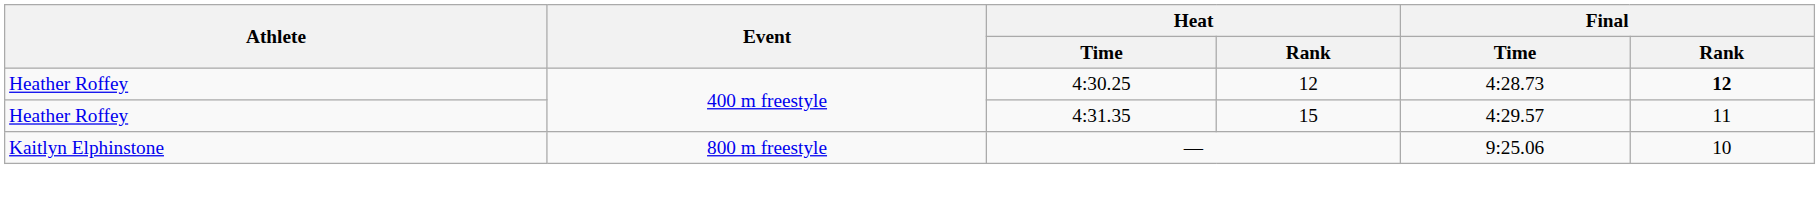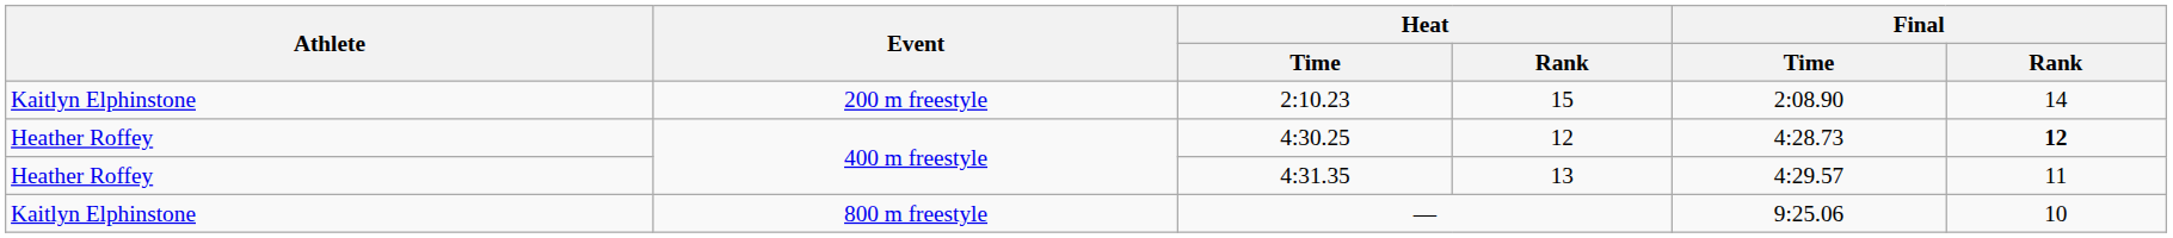 <table class=wikitable style="font-size:95%" width="90%">
 <tr>
 <th rowspan="2">Athlete</th>
 <th rowspan="2">Event</th>
 <th colspan="2">Heat</th>
 <th colspan="2">Final</th>
 </tr>
 <tr>
 <th>Time</th>
 <th>Rank</th>
 <th>Time</th>
 <th>Rank</th>
 </tr>
 <tr>
+<td width=30%><a href='#'>Kaitlyn Elphinstone</a></td>
+<td align=center><a href='#'>200 m freestyle</a></td>
+<td align=center>2:10.23</td>
+<td align=center>15</td>
+<td align=center>2:08.90</td>
+<td align=center>14</td>
+</tr>
+<tr>
 <td width=30%><a href='#'>Heather Roffey</a></td>
 <td rowspan=2 align=center><a href='#'>400 m freestyle</a></td>
 <td align=center>4:30.25</td>
 <td align=center>12</td>
 <td align=center>4:28.73</td>
 <td align=center><strong>12</strong></td>
 </tr>
 <tr>
 <td width=30%><a href='#'>Heather Roffey</a></td>
 <td align=center>4:31.35</td>
-<td align=center>15</td>
+<td align=center>13</td>
 <td align=center>4:29.57</td>
 <td align=center>11</td>
 </tr>
 <tr>
 <td width=30%><a href='#'>Kaitlyn Elphinstone</a></td>
 <td align=center><a href='#'>800 m freestyle</a></td>
 <td colspan=2 align=center>—</td>
 <td align=center>9:25.06</td>
 <td align=center>10</td>
 </tr>
 </table>
